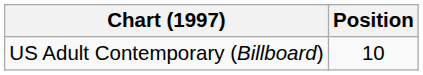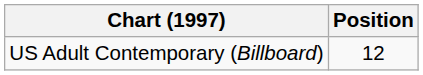 <table class="wikitable">
 <tr>
 <th align="left">Chart (1997)</th>
 <th align="center">Position</th>
 </tr>
 <tr>
 <td>US Adult Contemporary (<em>Billboard</em>)</td>
-<td align="center">10</td>
+<td align="center">12</td>
 </tr>
 </table>
